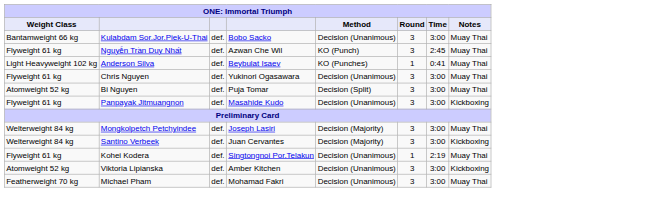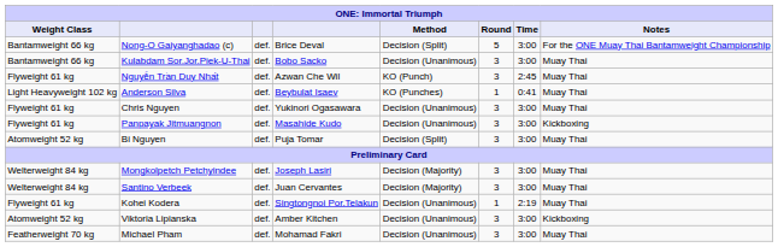 <table class="wikitable" style="font-size: 80%;">
 <tr>
 <th colspan="8" style="background-color: #ccf; color: #000080; text-align: center;"><strong>ONE: Immortal Triumph</strong></th>
 </tr>
 <tr>
 <th colspan="1" style="background-color: #E6E8FA; color: #000000; text-align: center;">Weight Class</th>
 <th colspan="1" style="background-color: #E6E8FA; color: #000000; text-align: center;"></th>
 <th colspan="1" style="background-color: #E6E8FA; color: #000000; text-align: center;"></th>
 <th colspan="1" style="background-color: #E6E8FA; color: #000000; text-align: center;"></th>
 <th colspan="1" style="background-color: #E6E8FA; color: #000000; text-align: center;">Method</th>
 <th colspan="1" style="background-color: #E6E8FA; color: #000000; text-align: center;">Round</th>
 <th colspan="1" style="background-color: #E6E8FA; color: #000000; text-align: center;">Time</th>
 <th colspan="1" style="background-color: #E6E8FA; color: #000000; text-align: center;">Notes</th>
+</tr>
+<tr>
+<td>Bantamweight 66 kg</td>
+<td> <a href='#'>Nong-O Gaiyanghadao</a> (c)</td>
+<td>def.</td>
+<td> Brice Deval</td>
+<td>Decision (Split)</td>
+<td align=center>5</td>
+<td align=center>3:00</td>
+<td>For the <a href='#'>ONE Muay Thai Bantamweight Championship</a></td>
 </tr>
 <tr>
 <td>Bantamweight 66 kg</td>
 <td> <a href='#'>Kulabdam Sor.Jor.Piek-U-Thai</a></td>
 <td>def.</td>
 <td> <a href='#'>Bobo Sacko</a></td>
 <td>Decision (Unanimous)</td>
 <td align=center>3</td>
 <td align=center>3:00</td>
 <td>Muay Thai</td>
 </tr>
 <tr>
 <td>Flyweight 61 kg</td>
 <td> <a href='#'>Nguyễn Trần Duy Nhất</a></td>
 <td>def.</td>
 <td> Azwan Che Wil</td>
 <td>KO (Punch)</td>
 <td align=center>3</td>
 <td align=center>2:45</td>
 <td>Muay Thai</td>
 </tr>
 <tr>
 <td>Light Heavyweight 102 kg</td>
 <td> <a href='#'>Anderson Silva</a></td>
 <td>def.</td>
 <td> <a href='#'>Beybulat Isaev</a></td>
 <td>KO (Punches)</td>
 <td align=center>1</td>
 <td align=center>0:41</td>
 <td>Muay Thai</td>
 </tr>
 <tr>
 <td>Flyweight 61 kg</td>
 <td> Chris Nguyen</td>
 <td>def.</td>
 <td> Yukinori Ogasawara</td>
 <td>Decision (Unanimous)</td>
 <td align=center>3</td>
 <td align=center>3:00</td>
 <td>Muay Thai</td>
 </tr>
 <tr>
+<td>Flyweight 61 kg</td>
+<td> <a href='#'>Panpayak Jitmuangnon</a></td>
+<td>def.</td>
+<td> <a href='#'>Masahide Kudo</a></td>
+<td>Decision (Unanimous)</td>
+<td align=center>3</td>
+<td align=center>3:00</td>
+<td>Kickboxing</td>
+</tr>
+<tr>
 <td>Atomweight 52 kg</td>
 <td> Bi Nguyen</td>
 <td>def.</td>
 <td> Puja Tomar</td>
 <td>Decision (Split)</td>
 <td align=center>3</td>
 <td align=center>3:00</td>
 <td>Muay Thai</td>
-</tr>
-<tr>
-<td>Flyweight 61 kg</td>
-<td> <a href='#'>Panpayak Jitmuangnon</a></td>
-<td>def.</td>
-<td> <a href='#'>Masahide Kudo</a></td>
-<td>Decision (Unanimous)</td>
-<td align=center>3</td>
-<td align=center>3:00</td>
-<td>Kickboxing</td>
 </tr>
 <tr>
 <th colspan="8" style="background-color: #ccf; color: #000080; text-align: center;"><strong>Preliminary Card</strong></th>
 </tr>
 <tr>
 <td>Welterweight 84 kg</td>
 <td> <a href='#'>Mongkolpetch Petchyindee</a></td>
 <td>def.</td>
 <td> <a href='#'>Joseph Lasiri</a></td>
 <td>Decision (Majority)</td>
 <td align=center>3</td>
 <td align=center>3:00</td>
 <td>Muay Thai</td>
 </tr>
 <tr>
 <td>Welterweight 84 kg</td>
 <td> <a href='#'>Santino Verbeek</a></td>
 <td>def.</td>
 <td> Juan Cervantes</td>
 <td>Decision (Majority)</td>
 <td align=center>3</td>
 <td align=center>3:00</td>
-<td>Kickboxing</td>
+<td>Muay Thai</td>
 </tr>
 <tr>
 <td>Flyweight 61 kg</td>
 <td> Kohei Kodera</td>
 <td>def.</td>
 <td> <a href='#'>Singtongnoi Por.Telakun</a></td>
 <td>Decision (Unanimous)</td>
 <td align=center>1</td>
 <td align=center>2:19</td>
 <td>Muay Thai</td>
 </tr>
 <tr>
 <td>Atomweight 52 kg</td>
 <td> Viktoria Lipianska</td>
 <td>def.</td>
 <td> Amber Kitchen</td>
 <td>Decision (Unanimous)</td>
 <td align=center>3</td>
 <td align=center>3:00</td>
 <td>Kickboxing</td>
 </tr>
 <tr>
 <td>Featherweight 70 kg</td>
 <td> Michael Pham</td>
 <td>def.</td>
 <td> Mohamad Fakri</td>
 <td>Decision (Unanimous)</td>
 <td align=center>3</td>
 <td align=center>3:00</td>
 <td>Muay Thai</td>
 </tr>
 </table>
